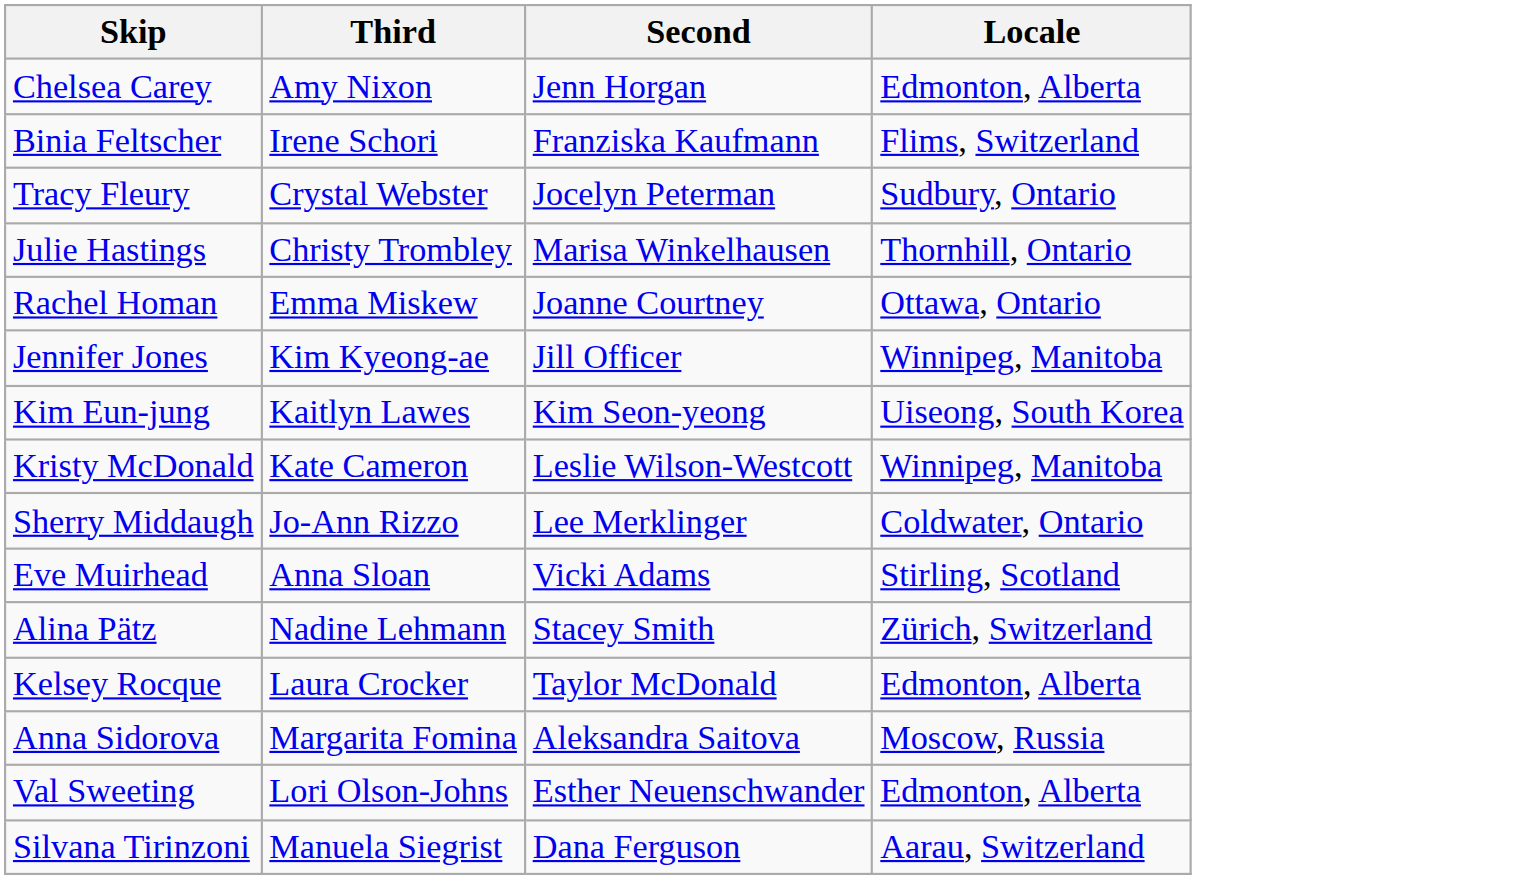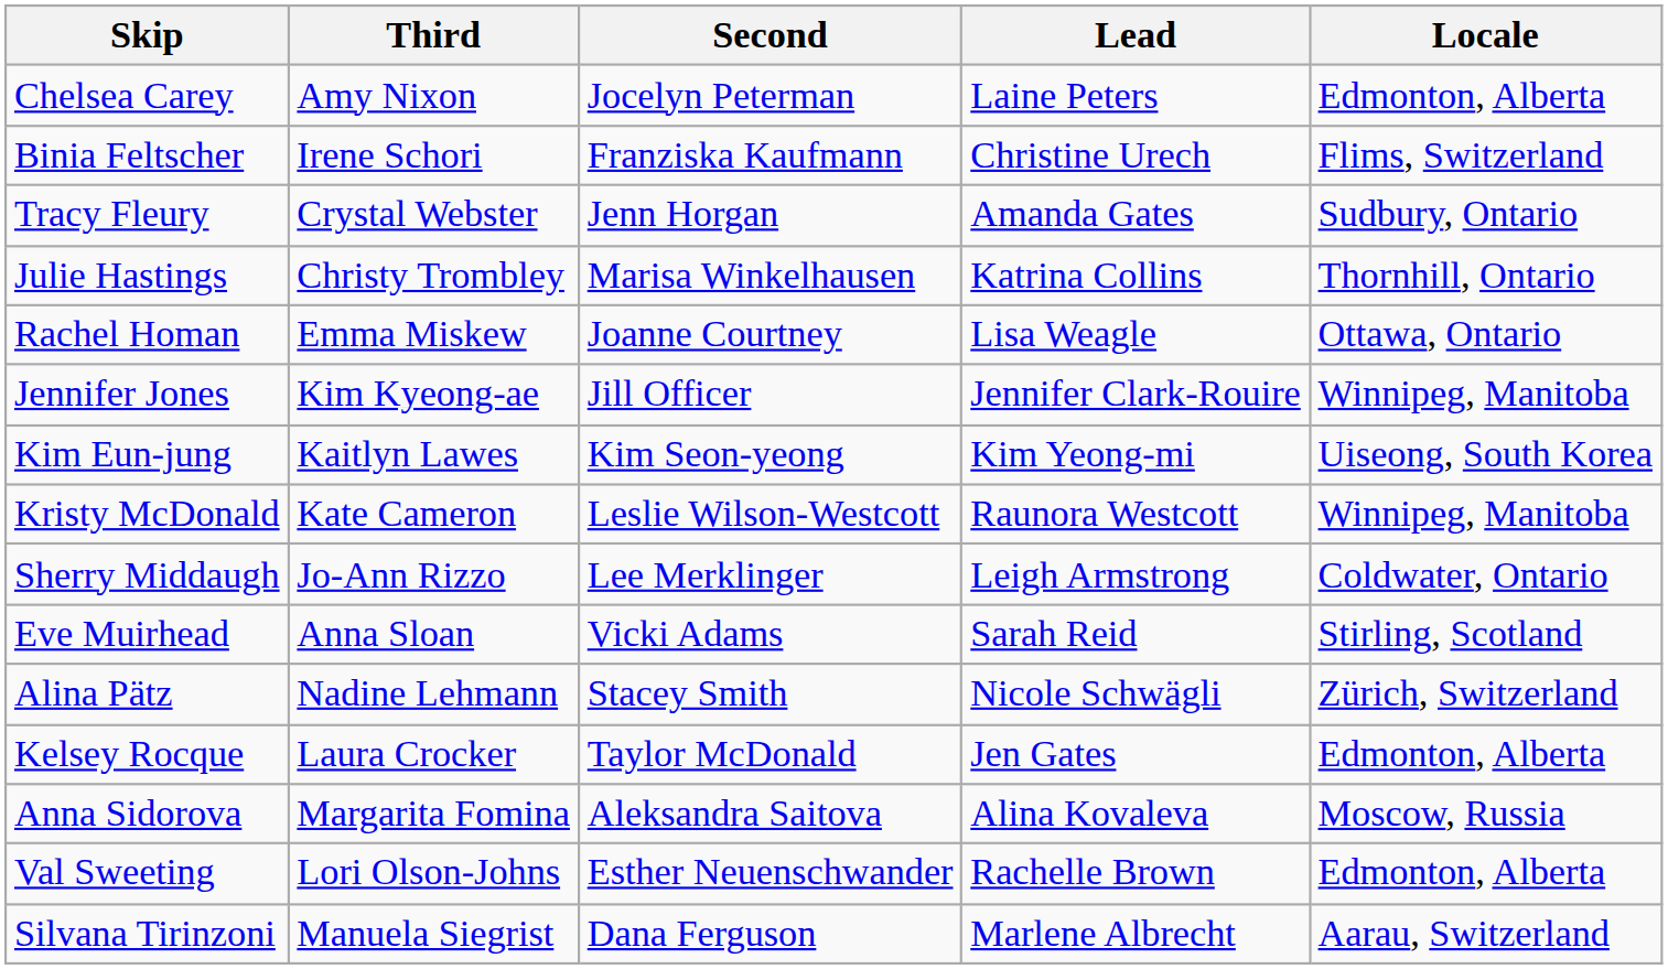 <table class=wikitable>
 <tr>
 <th>Skip</th>
 <th>Third</th>
 <th>Second</th>
+<th>Lead</th>
 <th>Locale</th>
 </tr>
 <tr>
 <td><a href='#'>Chelsea Carey</a></td>
 <td><a href='#'>Amy Nixon</a></td>
-<td><a href='#'>Jenn Horgan</a></td>
+<td><a href='#'>Jocelyn Peterman</a></td>
+<td><a href='#'>Laine Peters</a></td>
 <td> <a href='#'>Edmonton</a>, <a href='#'>Alberta</a></td>
 </tr>
 <tr>
 <td><a href='#'>Binia Feltscher</a></td>
 <td><a href='#'>Irene Schori</a></td>
 <td><a href='#'>Franziska Kaufmann</a></td>
+<td><a href='#'>Christine Urech</a></td>
 <td> <a href='#'>Flims</a>, <a href='#'>Switzerland</a></td>
 </tr>
 <tr>
 <td><a href='#'>Tracy Fleury</a></td>
 <td><a href='#'>Crystal Webster</a></td>
-<td><a href='#'>Jocelyn Peterman</a></td>
+<td><a href='#'>Jenn Horgan</a></td>
+<td><a href='#'>Amanda Gates</a></td>
 <td> <a href='#'>Sudbury</a>, <a href='#'>Ontario</a></td>
 </tr>
 <tr>
 <td><a href='#'>Julie Hastings</a></td>
 <td><a href='#'>Christy Trombley</a></td>
 <td><a href='#'>Marisa Winkelhausen</a></td>
+<td><a href='#'>Katrina Collins</a></td>
 <td> <a href='#'>Thornhill</a>, <a href='#'>Ontario</a></td>
 </tr>
 <tr>
 <td><a href='#'>Rachel Homan</a></td>
 <td><a href='#'>Emma Miskew</a></td>
 <td><a href='#'>Joanne Courtney</a></td>
+<td><a href='#'>Lisa Weagle</a></td>
 <td> <a href='#'>Ottawa</a>, <a href='#'>Ontario</a></td>
 </tr>
 <tr>
 <td><a href='#'>Jennifer Jones</a></td>
 <td><a href='#'>Kim Kyeong-ae</a></td>
 <td><a href='#'>Jill Officer</a></td>
+<td><a href='#'>Jennifer Clark-Rouire</a></td>
 <td> <a href='#'>Winnipeg</a>, <a href='#'>Manitoba</a></td>
 </tr>
 <tr>
 <td><a href='#'>Kim Eun-jung</a></td>
 <td><a href='#'>Kaitlyn Lawes</a></td>
 <td><a href='#'>Kim Seon-yeong</a></td>
+<td><a href='#'>Kim Yeong-mi</a></td>
 <td> <a href='#'>Uiseong</a>, <a href='#'>South Korea</a></td>
 </tr>
 <tr>
 <td><a href='#'>Kristy McDonald</a></td>
 <td><a href='#'>Kate Cameron</a></td>
 <td><a href='#'>Leslie Wilson-Westcott</a></td>
+<td><a href='#'>Raunora Westcott</a></td>
 <td> <a href='#'>Winnipeg</a>, <a href='#'>Manitoba</a></td>
 </tr>
 <tr>
 <td><a href='#'>Sherry Middaugh</a></td>
 <td><a href='#'>Jo-Ann Rizzo</a></td>
 <td><a href='#'>Lee Merklinger</a></td>
+<td><a href='#'>Leigh Armstrong</a></td>
 <td> <a href='#'>Coldwater</a>, <a href='#'>Ontario</a></td>
 </tr>
 <tr>
 <td><a href='#'>Eve Muirhead</a></td>
 <td><a href='#'>Anna Sloan</a></td>
 <td><a href='#'>Vicki Adams</a></td>
+<td><a href='#'>Sarah Reid</a></td>
 <td> <a href='#'>Stirling</a>, <a href='#'>Scotland</a></td>
 </tr>
 <tr>
 <td><a href='#'>Alina Pätz</a></td>
 <td><a href='#'>Nadine Lehmann</a></td>
 <td><a href='#'>Stacey Smith</a></td>
+<td><a href='#'>Nicole Schwägli</a></td>
 <td> <a href='#'>Zürich</a>, <a href='#'>Switzerland</a></td>
 </tr>
 <tr>
 <td><a href='#'>Kelsey Rocque</a></td>
 <td><a href='#'>Laura Crocker</a></td>
 <td><a href='#'>Taylor McDonald</a></td>
+<td><a href='#'>Jen Gates</a></td>
 <td> <a href='#'>Edmonton</a>, <a href='#'>Alberta</a></td>
 </tr>
 <tr>
 <td><a href='#'>Anna Sidorova</a></td>
 <td><a href='#'>Margarita Fomina</a></td>
 <td><a href='#'>Aleksandra Saitova</a></td>
+<td><a href='#'>Alina Kovaleva</a></td>
 <td> <a href='#'>Moscow</a>, <a href='#'>Russia</a></td>
 </tr>
 <tr>
 <td><a href='#'>Val Sweeting</a></td>
 <td><a href='#'>Lori Olson-Johns</a></td>
 <td><a href='#'>Esther Neuenschwander</a></td>
+<td><a href='#'>Rachelle Brown</a></td>
 <td> <a href='#'>Edmonton</a>, <a href='#'>Alberta</a></td>
 </tr>
 <tr>
 <td><a href='#'>Silvana Tirinzoni</a></td>
 <td><a href='#'>Manuela Siegrist</a></td>
 <td><a href='#'>Dana Ferguson</a></td>
+<td><a href='#'>Marlene Albrecht</a></td>
 <td> <a href='#'>Aarau</a>, <a href='#'>Switzerland</a></td>
 </tr>
 </table>
